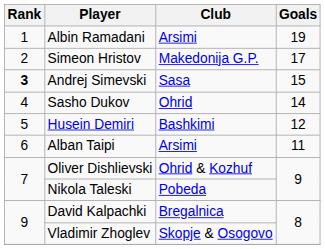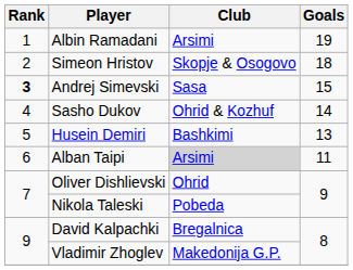 <table class="wikitable" style="text-align:center">
 <tr>
 <th>Rank</th>
 <th>Player</th>
 <th>Club</th>
 <th>Goals</th>
 </tr>
 <tr>
 <td>1</td>
 <td align="left"> Albin Ramadani</td>
 <td align="left"><a href='#'>Arsimi</a></td>
 <td>19</td>
 </tr>
 <tr>
 <td>2</td>
 <td align="left"> Simeon Hristov</td>
-<td align="left"><a href='#'>Makedonija G.P.</a></td>
-<td>17</td>
+<td align="left"><a href='#'>Skopje</a> & <a href='#'>Osogovo</a></td>
+<td>18</td>
 </tr>
 <tr>
 <td><strong>3</strong></td>
 <td align="left"> Andrej Simevski</td>
 <td align="left"><a href='#'>Sasa</a></td>
 <td>15</td>
 </tr>
 <tr>
 <td>4</td>
 <td align="left"> Sasho Dukov</td>
-<td align="left"><a href='#'>Ohrid</a></td>
+<td align="left"><a href='#'>Ohrid</a> & <a href='#'>Kozhuf</a></td>
 <td>14</td>
 </tr>
 <tr>
 <td>5</td>
 <td align="left"> <a href='#'>Husein Demiri</a></td>
 <td align="left"><a href='#'>Bashkimi</a></td>
-<td>12</td>
+<td>13</td>
 </tr>
 <tr>
 <td>6</td>
 <td align="left"> Alban Taipi</td>
-<td align="left"><a href='#'>Arsimi</a></td>
+<td align="left" style="background: lightgrey;"><a href='#'>Arsimi</a></td>
 <td>11</td>
 </tr>
 <tr>
 <td rowspan="2">7</td>
 <td align="left"> Oliver Dishlievski</td>
-<td align="left"><a href='#'>Ohrid</a> & <a href='#'>Kozhuf</a></td>
+<td align="left"><a href='#'>Ohrid</a></td>
 <td rowspan="2">9</td>
 </tr>
 <tr>
 <td align="left"> Nikola Taleski</td>
 <td align="left"><a href='#'>Pobeda</a></td>
 </tr>
 <tr>
 <td rowspan="2">9</td>
 <td align="left"> David Kalpachki</td>
 <td align="left"><a href='#'>Bregalnica</a></td>
 <td rowspan="2">8</td>
 </tr>
 <tr>
 <td align="left"> Vladimir Zhoglev</td>
-<td align="left"><a href='#'>Skopje</a> & <a href='#'>Osogovo</a></td>
+<td align="left"><a href='#'>Makedonija G.P.</a></td>
 </tr>
 <tr>
 </tr>
 </table>
